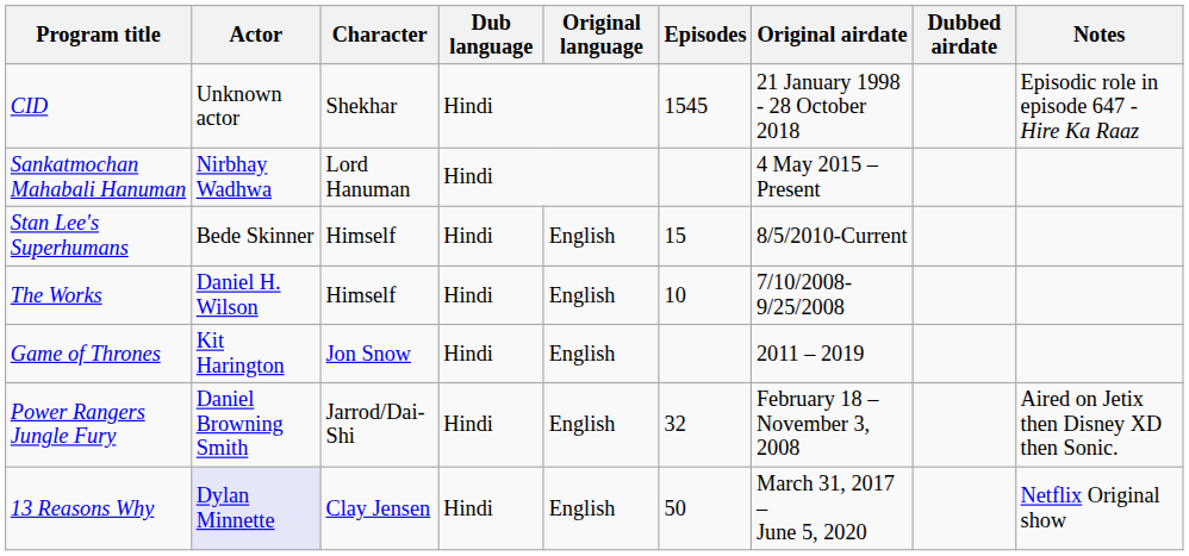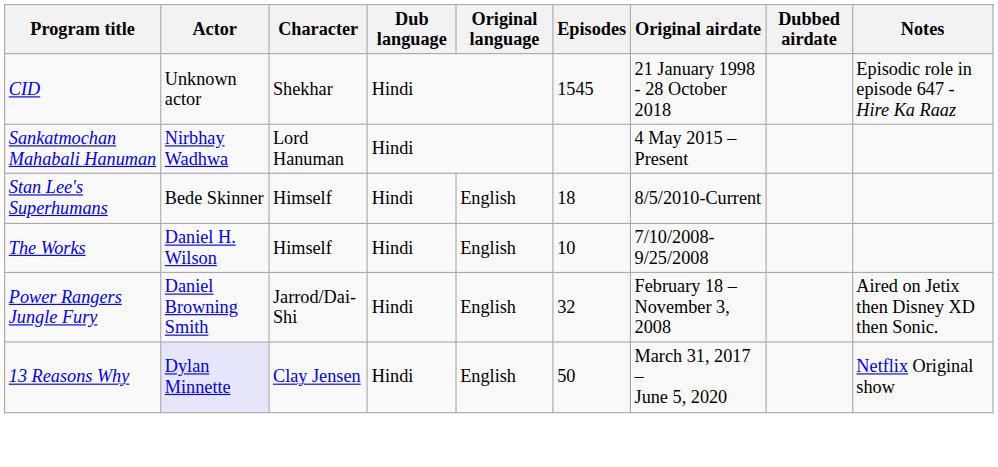 <table class="wikitable">
 <tr>
 <th>Program title</th>
 <th>Actor</th>
 <th>Character</th>
 <th>Dub language</th>
 <th>Original language</th>
 <th>Episodes</th>
 <th>Original airdate</th>
 <th>Dubbed airdate</th>
 <th>Notes</th>
 </tr>
 <tr>
 <td><a href='#'><em>CID</em></a></td>
 <td>Unknown actor</td>
 <td>Shekhar</td>
 <td colspan="2">Hindi</td>
 <td>1545</td>
 <td>21 January 1998 - 28 October 2018</td>
 <td></td>
 <td>Episodic role in episode 647 - <em>Hire Ka Raaz</em></td>
 </tr>
 <tr>
 <td><em><a href='#'>Sankatmochan Mahabali Hanuman</a></em></td>
 <td><a href='#'>Nirbhay Wadhwa</a></td>
 <td>Lord Hanuman</td>
 <td colspan="2">Hindi</td>
 <td></td>
 <td>4 May 2015 – Present</td>
 <td></td>
 <td></td>
 </tr>
 <tr>
 <td><em><a href='#'>Stan Lee's Superhumans</a></em></td>
 <td>Bede Skinner</td>
 <td>Himself</td>
 <td>Hindi</td>
 <td>English</td>
-<td>15</td>
+<td>18</td>
 <td>8/5/2010-Current</td>
 <td></td>
 <td></td>
 </tr>
 <tr>
 <td><a href='#'><em>The Works</em></a></td>
 <td><a href='#'>Daniel H. Wilson</a></td>
 <td>Himself</td>
 <td>Hindi</td>
 <td>English</td>
 <td>10</td>
 <td>7/10/2008-9/25/2008</td>
-<td></td>
-<td></td>
-</tr>
-<tr>
-<td><em><a href='#'>Game of Thrones</a></em></td>
-<td><a href='#'>Kit Harington</a></td>
-<td><a href='#'>Jon Snow</a></td>
-<td>Hindi</td>
-<td>English</td>
-<td></td>
-<td>2011 – 2019</td>
 <td></td>
 <td></td>
 </tr>
 <tr>
 <td><em><a href='#'>Power Rangers Jungle Fury</a></em></td>
 <td><a href='#'>Daniel Browning Smith</a></td>
 <td>Jarrod/Dai-Shi</td>
 <td>Hindi</td>
 <td>English</td>
 <td>32</td>
 <td>February 18 – November 3, 2008</td>
 <td></td>
 <td>Aired on Jetix then Disney XD then Sonic.</td>
 </tr>
 <tr>
 <td><em><a href='#'>13 Reasons Why</a></em></td>
 <td style="background: lavender;"><a href='#'>Dylan Minnette</a></td>
 <td><a href='#'>Clay Jensen</a></td>
 <td>Hindi</td>
 <td>English</td>
 <td>50</td>
 <td>March 31, 2017 –<br>June 5, 2020</td>
 <td></td>
 <td><a href='#'>Netflix</a> Original show</td>
 </tr>
 </table>
